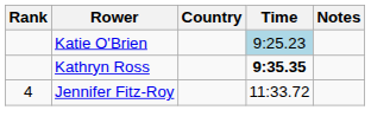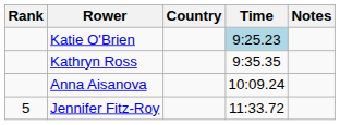 <table class="wikitable" style="text-align:center">
 <tr>
 <th>Rank</th>
 <th>Rower</th>
 <th>Country</th>
 <th>Time</th>
 <th>Notes</th>
 </tr>
 <tr>
 <td></td>
 <td align="left"><a href='#'>Katie O'Brien</a></td>
 <td align="left"></td>
 <td style="background: lightblue;">9:25.23</td>
 <td></td>
 </tr>
 <tr>
 <td></td>
 <td align="left"><a href='#'>Kathryn Ross</a></td>
 <td align="left"></td>
-<td><strong>9:35.35</strong></td>
+<td>9:35.35</td>
 <td></td>
 </tr>
 <tr>
-<td>4</td>
+<td></td>
+<td align="left"><a href='#'>Anna Aisanova</a></td>
+<td align="left"></td>
+<td>10:09.24</td>
+<td></td>
+</tr>
+<tr>
+<td>5</td>
 <td align="left"><a href='#'>Jennifer Fitz-Roy</a></td>
 <td align="left"></td>
 <td>11:33.72</td>
 <td></td>
 </tr>
 </table>
